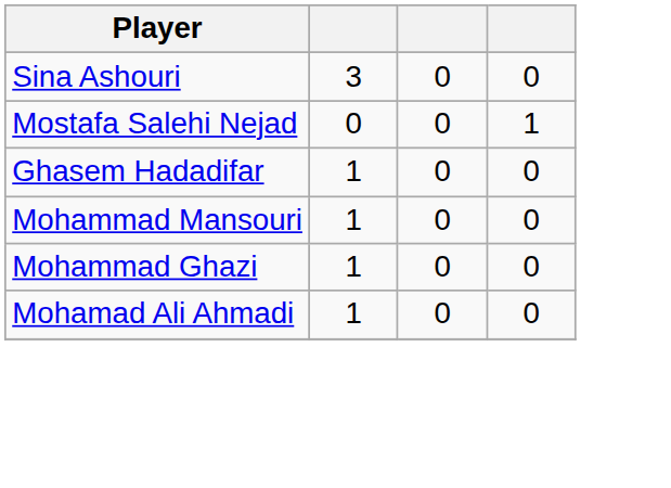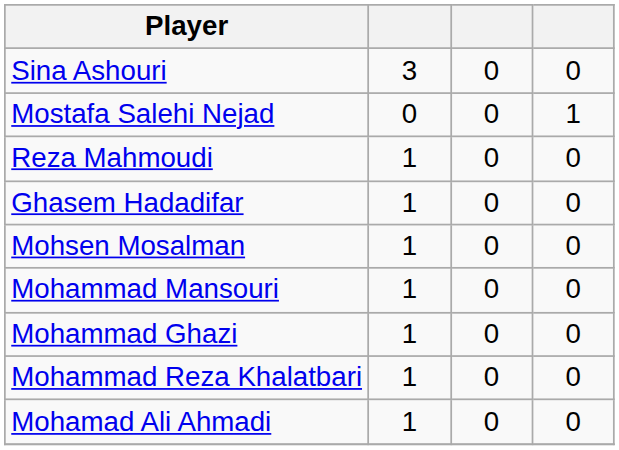 <table class="wikitable" style="text-align: center;">
 <tr>
 <th wight=200>Player</th>
 <th width=40></th>
 <th width=40></th>
 <th width=40></th>
 </tr>
 <tr>
 <td style="text-align:left"> <a href='#'>Sina Ashouri</a></td>
 <td>3</td>
 <td>0</td>
 <td>0</td>
 </tr>
 <tr>
 <td style="text-align:left"> <a href='#'>Mostafa Salehi Nejad</a></td>
 <td>0</td>
 <td>0</td>
 <td>1</td>
 </tr>
 <tr>
+<td style="text-align:left"> <a href='#'>Reza Mahmoudi</a></td>
+<td>1</td>
+<td>0</td>
+<td>0</td>
+</tr>
+<tr>
 <td style="text-align:left"> <a href='#'>Ghasem Hadadifar</a></td>
+<td>1</td>
+<td>0</td>
+<td>0</td>
+</tr>
+<tr>
+<td style="text-align:left"> <a href='#'>Mohsen Mosalman</a></td>
 <td>1</td>
 <td>0</td>
 <td>0</td>
 </tr>
 <tr>
 <td style="text-align:left"> <a href='#'>Mohammad Mansouri</a></td>
 <td>1</td>
 <td>0</td>
 <td>0</td>
 </tr>
 <tr>
 <td style="text-align:left"> <a href='#'>Mohammad Ghazi</a></td>
 <td>1</td>
 <td>0</td>
 <td>0</td>
 </tr>
 <tr>
+<td style="text-align:left"> <a href='#'>Mohammad Reza Khalatbari</a></td>
+<td>1</td>
+<td>0</td>
+<td>0</td>
+</tr>
+<tr>
 <td style="text-align:left"> <a href='#'>Mohamad Ali Ahmadi</a></td>
 <td>1</td>
 <td>0</td>
 <td>0</td>
 </tr>
 <tr>
 </tr>
 </table>
